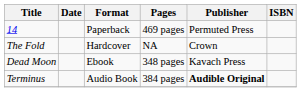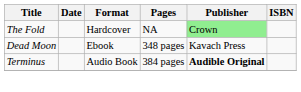 <table class="wikitable sortable">
 <tr>
 <th>Title</th>
 <th>Date</th>
 <th>Format</th>
 <th>Pages</th>
 <th>Publisher</th>
 <th>ISBN</th>
 </tr>
 <tr>
-<td><em><a href='#'>14</a></em></td>
-<td></td>
-<td>Paperback</td>
-<td>469 pages</td>
-<td>Permuted Press</td>
-<td></td>
-</tr>
-<tr>
 <td><em>The Fold</em></td>
 <td></td>
 <td>Hardcover</td>
 <td>NA</td>
-<td>Crown</td>
+<td style="background: lightgreen;">Crown</td>
 <td></td>
 </tr>
 <tr>
 <td><em>Dead Moon</em></td>
 <td></td>
 <td>Ebook</td>
 <td>348 pages</td>
 <td>Kavach Press</td>
 <td></td>
 </tr>
 <tr>
 <td><em>Terminus</em></td>
 <td></td>
 <td>Audio Book</td>
 <td>384 pages</td>
 <td><strong>Audible Original</strong></td>
 <td></td>
 </tr>
 <tr>
 </tr>
 </table>
